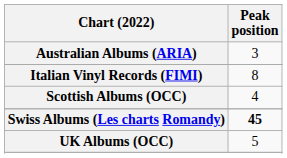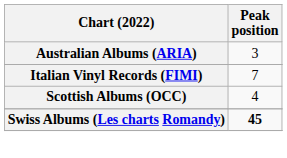 <table class="wikitable sortable plainrowheaders" style="text-align:center">
 <tr>
 <th scope="col">Chart (2022)</th>
 <th scope="col">Peak<br>position</th>
 </tr>
 <tr>
 <th scope="row">Australian Albums (<a href='#'>ARIA</a>)</th>
 <td>3</td>
 </tr>
 <tr>
 </tr>
 <tr>
 </tr>
 <tr>
 </tr>
 <tr>
 <th scope="row">Italian Vinyl Records (<a href='#'>FIMI</a>)</th>
-<td>8</td>
+<td>7</td>
 </tr>
 <tr>
 <th scope="row">Scottish Albums (OCC)</th>
 <td>4</td>
 </tr>
 <tr>
 </tr>
 <tr>
 </tr>
 <tr>
 <th scope="row">Swiss Albums (<a href='#'>Les charts</a> <a href='#'>Romandy</a>)</th>
 <td><strong>45</strong></td>
 </tr>
 <tr>
-<th scope="row">UK Albums (OCC)</th>
-<td>5</td>
-</tr>
-<tr>
 </tr>
 <tr>
 </tr>
 </table>
